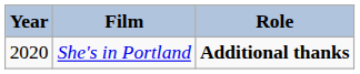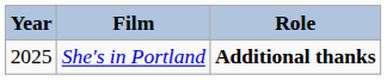 <table class="wikitable" style="font-size:95%;">
 <tr>
 <th style="background:#B0C4DE;">Year</th>
 <th style="background:#B0C4DE;">Film</th>
 <th style="background:#B0C4DE;">Role</th>
 </tr>
 <tr>
-<td>2020</td>
+<td>2025</td>
 <td><em><a href='#'>She's in Portland</a></em></td>
 <td><strong>Additional thanks</strong></td>
 </tr>
 </table>
